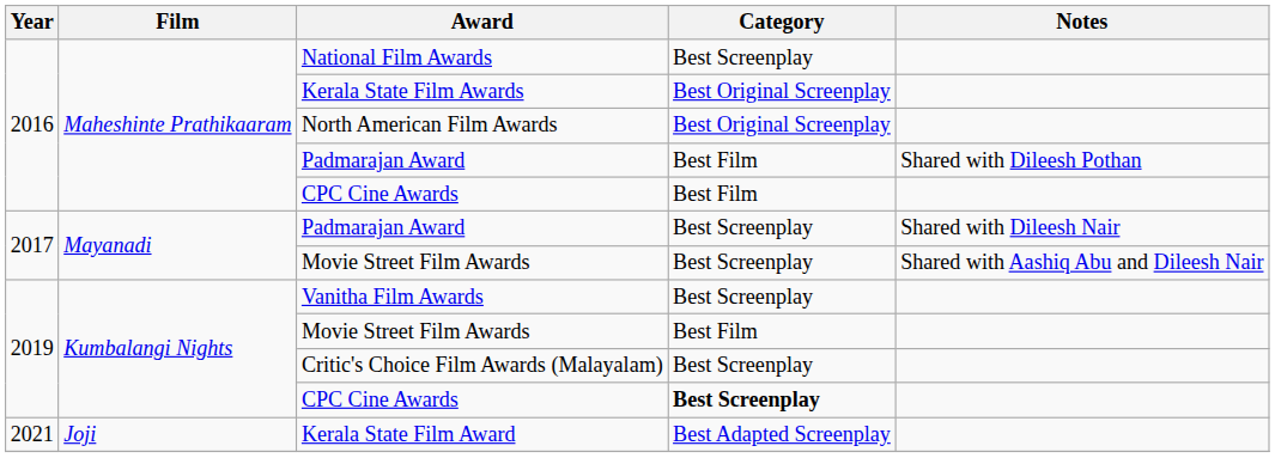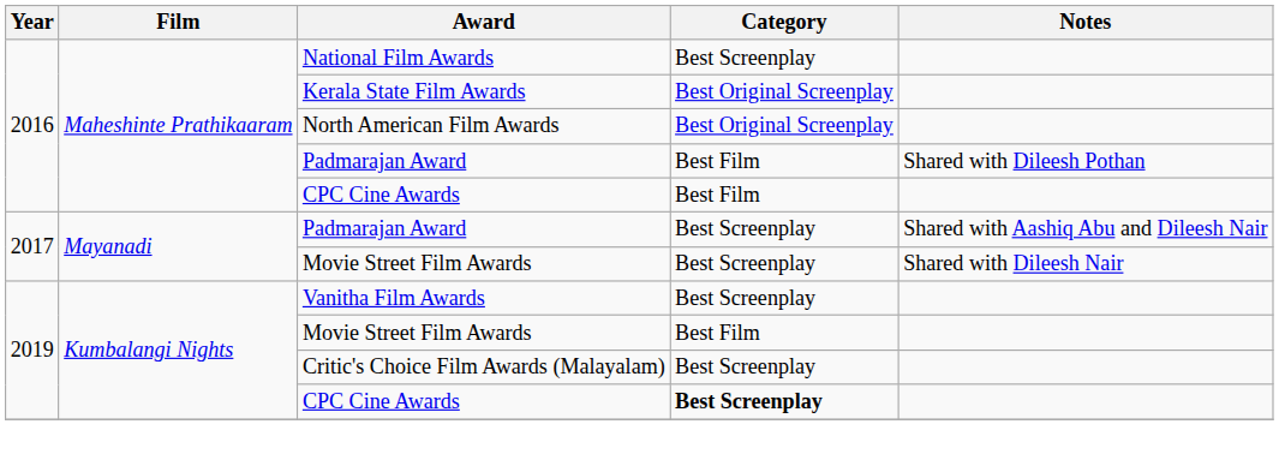 <table class="wikitable">
 <tr>
 <th>Year</th>
 <th>Film</th>
 <th>Award</th>
 <th>Category</th>
 <th>Notes</th>
 </tr>
 <tr>
 <td rowspan=5>2016</td>
 <td rowspan=5><em><a href='#'>Maheshinte Prathikaaram</a></em></td>
 <td><a href='#'>National Film Awards</a></td>
 <td>Best Screenplay</td>
 <td></td>
 </tr>
 <tr>
 <td><a href='#'>Kerala State Film Awards</a></td>
 <td><a href='#'>Best Original Screenplay</a></td>
 <td></td>
 </tr>
 <tr>
 <td>North American Film Awards</td>
 <td><a href='#'>Best Original Screenplay</a></td>
 <td></td>
 </tr>
 <tr>
 <td><a href='#'>Padmarajan Award</a></td>
 <td>Best Film</td>
 <td>Shared with <a href='#'>Dileesh Pothan</a></td>
 </tr>
 <tr>
 <td><a href='#'>CPC Cine Awards</a></td>
 <td>Best Film</td>
 <td></td>
 </tr>
 <tr>
 <td rowspan=2>2017</td>
 <td rowspan=2><em><a href='#'>Mayanadi</a></em></td>
 <td><a href='#'>Padmarajan Award</a></td>
 <td>Best Screenplay</td>
-<td>Shared with <a href='#'>Dileesh Nair</a></td>
+<td>Shared with <a href='#'>Aashiq Abu</a> and <a href='#'>Dileesh Nair</a></td>
 </tr>
 <tr>
 <td>Movie Street Film Awards</td>
 <td>Best Screenplay</td>
-<td>Shared with <a href='#'>Aashiq Abu</a> and <a href='#'>Dileesh Nair</a></td>
+<td>Shared with <a href='#'>Dileesh Nair</a></td>
 </tr>
 <tr>
 <td rowspan=4>2019</td>
 <td rowspan=4><em><a href='#'>Kumbalangi Nights</a></em></td>
 <td><a href='#'>Vanitha Film Awards</a></td>
 <td>Best Screenplay</td>
 <td></td>
 </tr>
 <tr>
 <td>Movie Street Film Awards</td>
 <td>Best Film</td>
 <td></td>
 </tr>
 <tr>
 <td>Critic's Choice Film Awards (Malayalam)</td>
 <td>Best Screenplay</td>
 <td></td>
 </tr>
 <tr>
 <td><a href='#'>CPC Cine Awards</a></td>
 <td><strong>Best Screenplay</strong></td>
 <td></td>
 </tr>
 <tr>
-<td>2021</td>
-<td><em><a href='#'>Joji</a></em></td>
-<td><a href='#'>Kerala State Film Award</a></td>
-<td><a href='#'>Best Adapted Screenplay</a></td>
-<td></td>
-</tr>
-<tr>
 </tr>
 </table>
